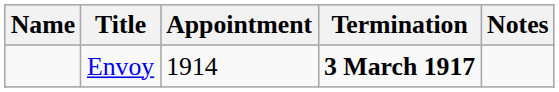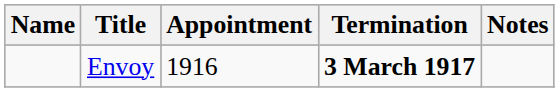 <table class="wikitable">
 <tr valign="middle">
 <th>Name</th>
 <th>Title</th>
 <th>Appointment</th>
 <th>Termination</th>
 <th>Notes</th>
 </tr>
 <tr>
 <td></td>
 <td><a href='#'>Envoy</a></td>
-<td>1914</td>
+<td>1916</td>
 <td><strong>3 March 1917</strong></td>
 <td></td>
 </tr>
 </table>
